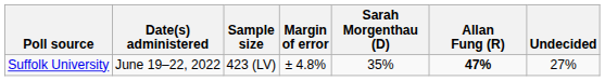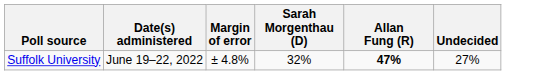 <table class="wikitable" style="font-size:90%;text-align:center;">
 <tr valign=bottom>
 <th>Poll source</th>
 <th>Date(s)<br>administered</th>
-<th>Sample<br>size</th>
 <th>Margin<br>of error</th>
 <th style="width:100px;">Sarah<br>Morgenthau (D)</th>
 <th style="width:100px;">Allan<br>Fung (R)</th>
 <th>Undecided</th>
 </tr>
 <tr>
 <td style="text-align:left;"><a href='#'>Suffolk University</a></td>
 <td>June 19–22, 2022</td>
-<td>423 (LV)</td>
 <td>± 4.8%</td>
-<td>35%</td>
+<td>32%</td>
 <td><strong>47%</strong></td>
 <td>27%</td>
 </tr>
 </table>
